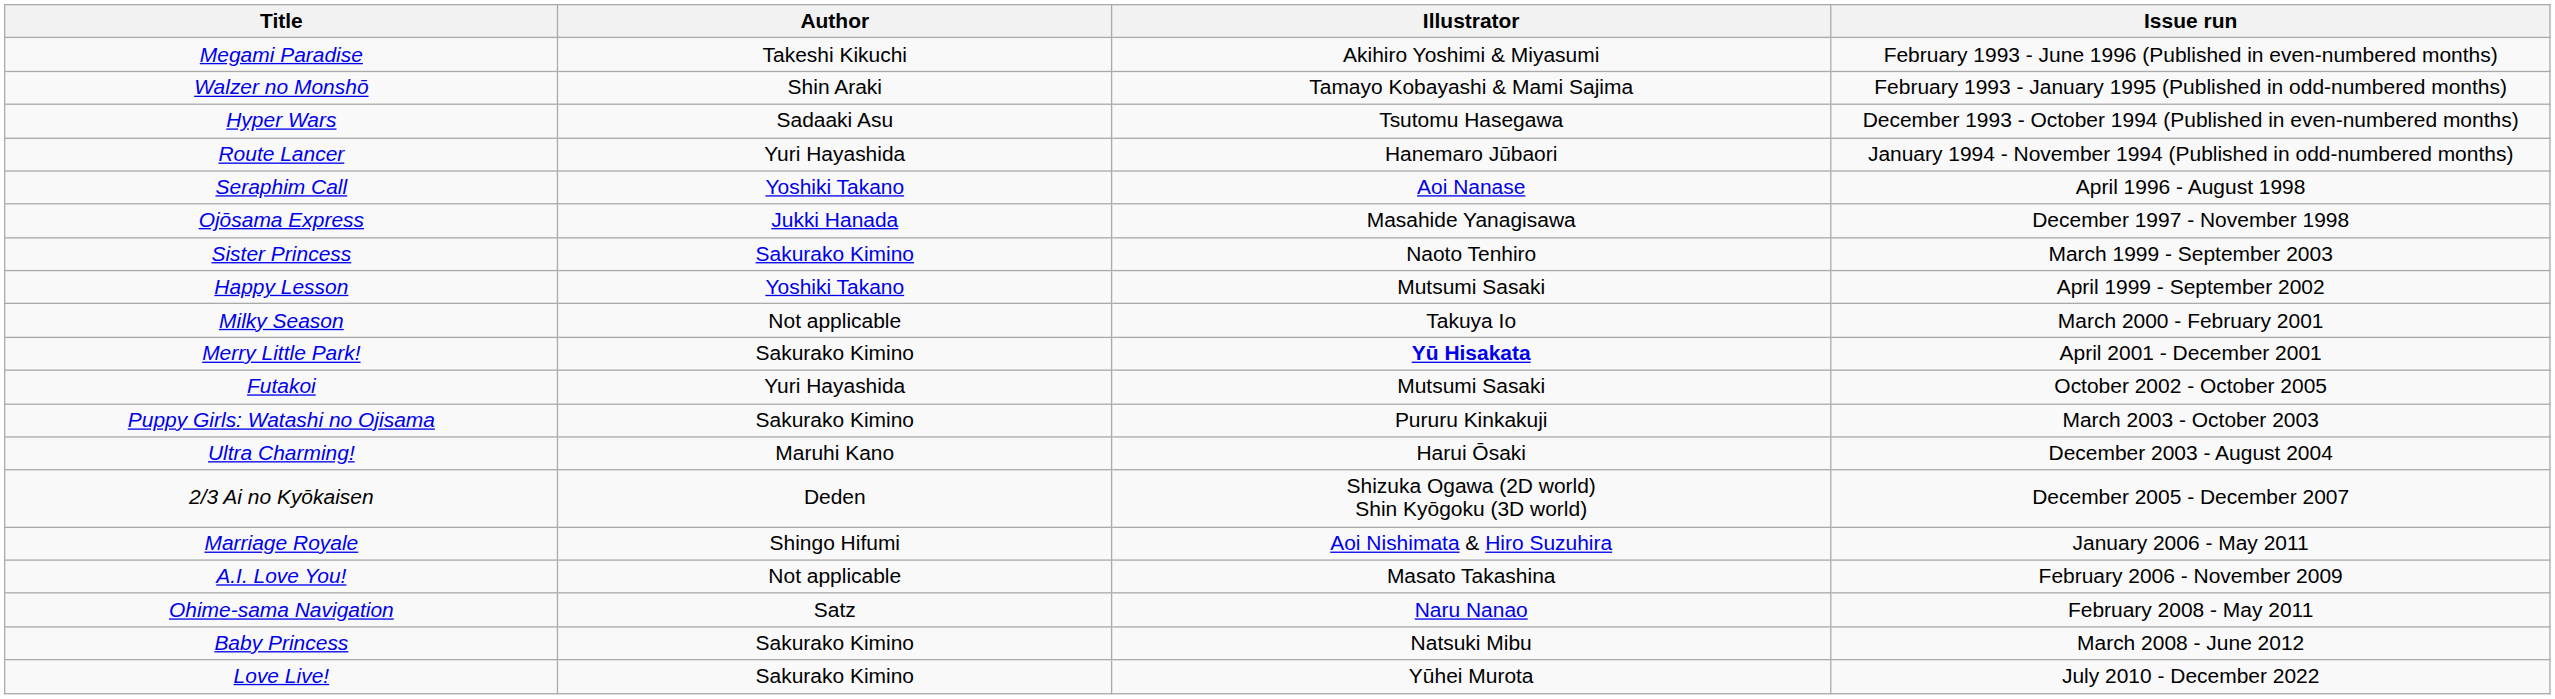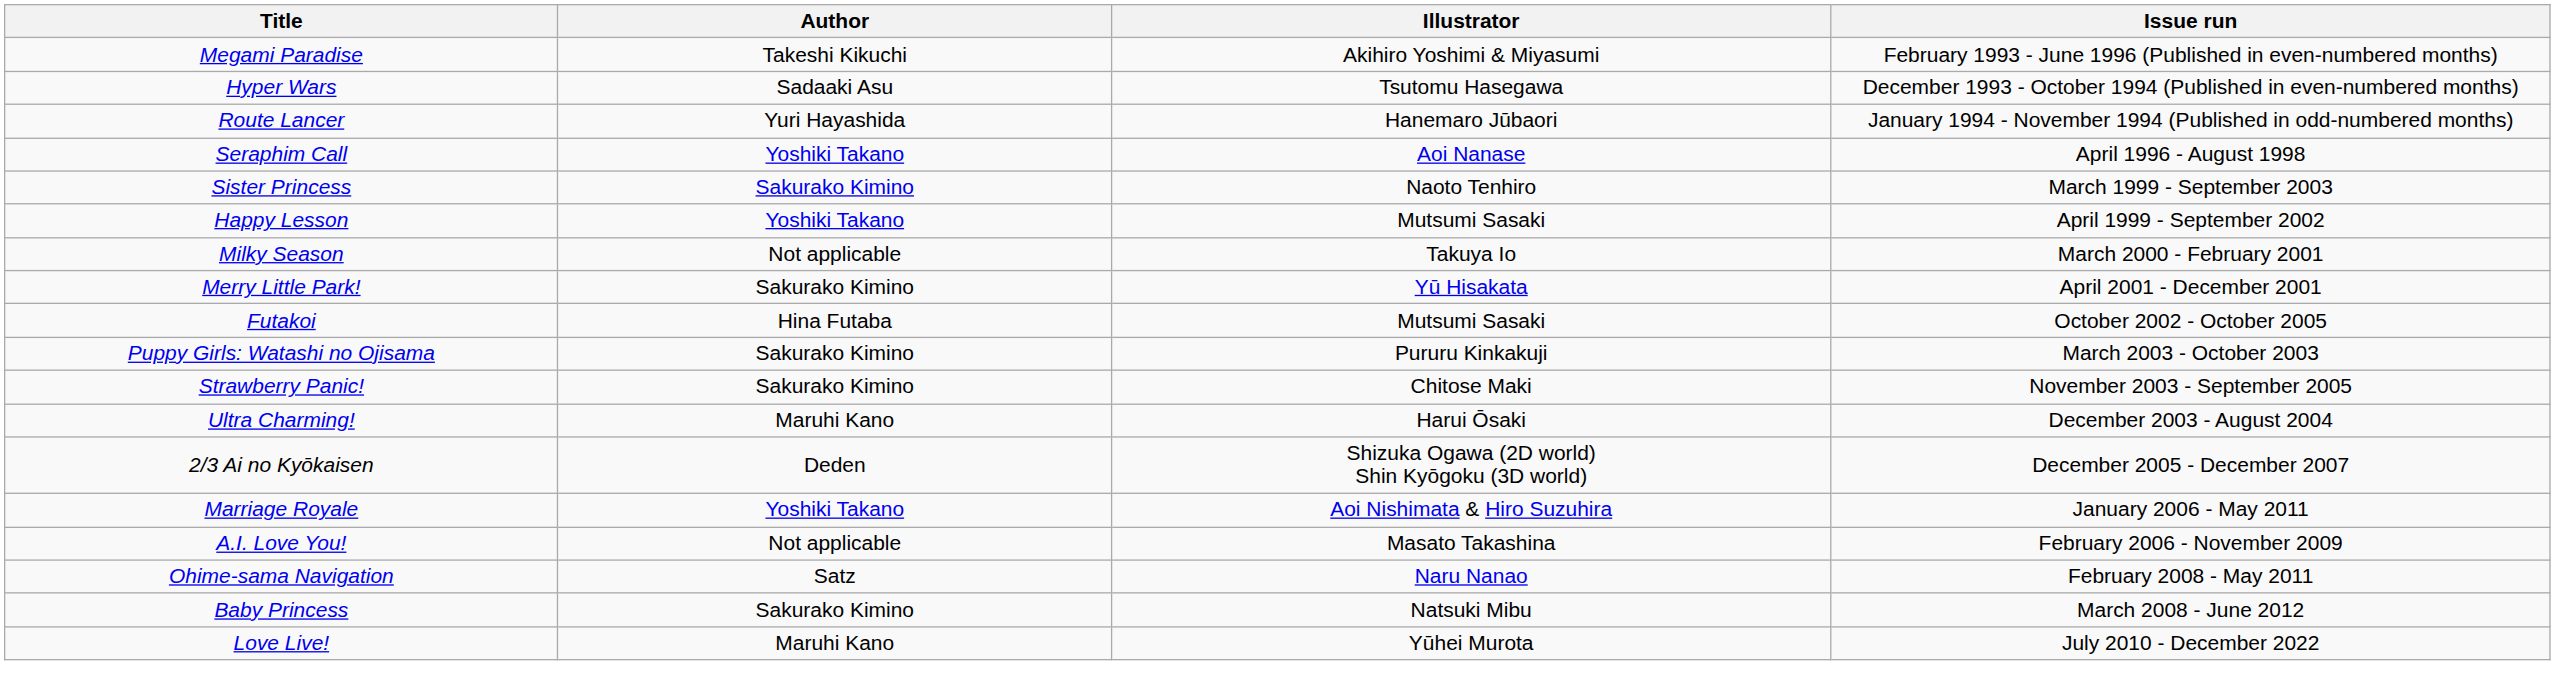 <table class="wikitable" style="width: 98%; text-align: center;">
 <tr>
 <th width="20%">Title</th>
 <th width="20%">Author</th>
 <th width="26%">Illustrator</th>
 <th width="26%">Issue run</th>
 </tr>
 <tr>
 <td><em><a href='#'>Megami Paradise</a></em></td>
 <td>Takeshi Kikuchi</td>
 <td>Akihiro Yoshimi & Miyasumi</td>
 <td>February 1993 - June 1996 (Published in even-numbered months)</td>
-</tr>
-<tr>
-<td><em><a href='#'>Walzer no Monshō</a></em></td>
-<td>Shin Araki</td>
-<td>Tamayo Kobayashi & Mami Sajima</td>
-<td>February 1993 - January 1995 (Published in odd-numbered months)</td>
 </tr>
 <tr>
 <td><em><a href='#'>Hyper Wars</a></em></td>
 <td>Sadaaki Asu</td>
 <td>Tsutomu Hasegawa</td>
 <td>December 1993 - October 1994 (Published in even-numbered months)</td>
 </tr>
 <tr>
 <td><em><a href='#'>Route Lancer</a></em></td>
 <td>Yuri Hayashida</td>
 <td>Hanemaro Jūbaori</td>
 <td>January 1994 - November 1994 (Published in odd-numbered months)</td>
 </tr>
 <tr>
 <td><em><a href='#'>Seraphim Call</a></em></td>
 <td><a href='#'>Yoshiki Takano</a></td>
 <td><a href='#'>Aoi Nanase</a></td>
 <td>April 1996 - August 1998</td>
-</tr>
-<tr>
-<td><em><a href='#'>Ojōsama Express</a></em></td>
-<td><a href='#'>Jukki Hanada</a></td>
-<td>Masahide Yanagisawa</td>
-<td>December 1997 - November 1998</td>
 </tr>
 <tr>
 <td><em><a href='#'>Sister Princess</a></em></td>
 <td><a href='#'>Sakurako Kimino</a></td>
 <td>Naoto Tenhiro</td>
 <td>March 1999 - September 2003</td>
 </tr>
 <tr>
 <td><em><a href='#'>Happy Lesson</a></em></td>
 <td><a href='#'>Yoshiki Takano</a></td>
 <td>Mutsumi Sasaki</td>
 <td>April 1999 - September 2002</td>
 </tr>
 <tr>
 <td><em><a href='#'>Milky Season</a></em></td>
 <td>Not applicable</td>
 <td>Takuya Io</td>
 <td>March 2000 - February 2001</td>
 </tr>
 <tr>
 <td><em><a href='#'>Merry Little Park!</a></em></td>
 <td>Sakurako Kimino</td>
-<td><strong><a href='#'>Yū Hisakata</a></strong></td>
+<td><a href='#'>Yū Hisakata</a></td>
 <td>April 2001 - December 2001</td>
 </tr>
 <tr>
 <td><em><a href='#'>Futakoi</a></em></td>
-<td>Yuri Hayashida</td>
+<td>Hina Futaba</td>
 <td>Mutsumi Sasaki</td>
 <td>October 2002 - October 2005</td>
 </tr>
 <tr>
 <td><em><a href='#'>Puppy Girls: Watashi no Ojisama</a></em></td>
 <td>Sakurako Kimino</td>
 <td>Pururu Kinkakuji</td>
 <td>March 2003 - October 2003</td>
+</tr>
+<tr>
+<td><em><a href='#'>Strawberry Panic!</a></em></td>
+<td>Sakurako Kimino</td>
+<td>Chitose Maki</td>
+<td>November 2003 - September 2005</td>
 </tr>
 <tr>
 <td><em><a href='#'>Ultra Charming!</a></em></td>
 <td>Maruhi Kano</td>
 <td>Harui Ōsaki</td>
 <td>December 2003 - August 2004</td>
 </tr>
 <tr>
 <td><em>2/3 Ai no Kyōkaisen</em></td>
 <td>Deden</td>
 <td>Shizuka Ogawa (2D world)<br>Shin Kyōgoku (3D world)</td>
 <td>December 2005 - December 2007</td>
 </tr>
 <tr>
 <td><em><a href='#'>Marriage Royale</a></em></td>
-<td>Shingo Hifumi</td>
+<td><a href='#'>Yoshiki Takano</a></td>
 <td><a href='#'>Aoi Nishimata</a> & <a href='#'>Hiro Suzuhira</a></td>
 <td>January 2006 - May 2011</td>
 </tr>
 <tr>
 <td><em><a href='#'>A.I. Love You!</a></em></td>
 <td>Not applicable</td>
 <td>Masato Takashina</td>
 <td>February 2006 - November 2009</td>
 </tr>
 <tr>
 <td><em><a href='#'>Ohime-sama Navigation</a></em></td>
 <td>Satz</td>
 <td><a href='#'>Naru Nanao</a></td>
 <td>February 2008 - May 2011</td>
 </tr>
 <tr>
 <td><em><a href='#'>Baby Princess</a></em></td>
 <td>Sakurako Kimino</td>
 <td>Natsuki Mibu</td>
 <td>March 2008 - June 2012</td>
 </tr>
 <tr>
 <td><em><a href='#'>Love Live!</a></em></td>
-<td>Sakurako Kimino</td>
+<td>Maruhi Kano</td>
 <td>Yūhei Murota</td>
 <td>July 2010 - December 2022</td>
 </tr>
 </table>
